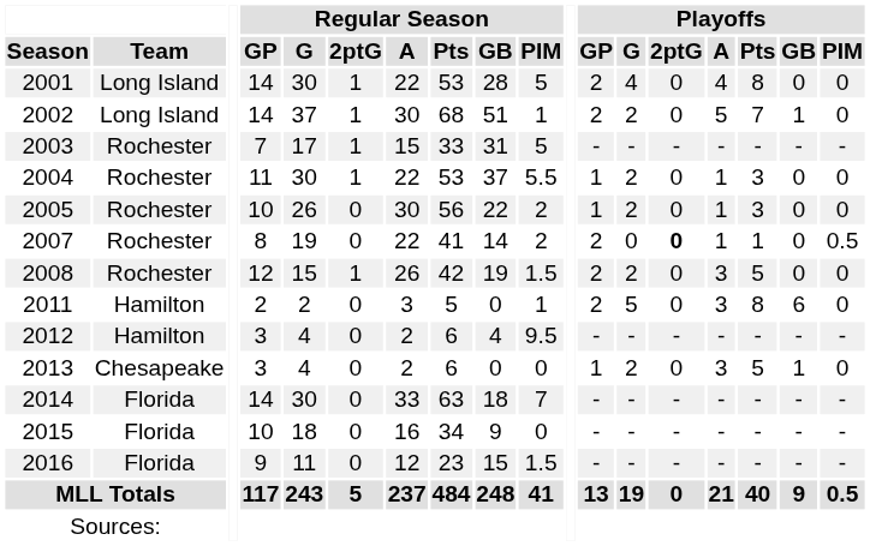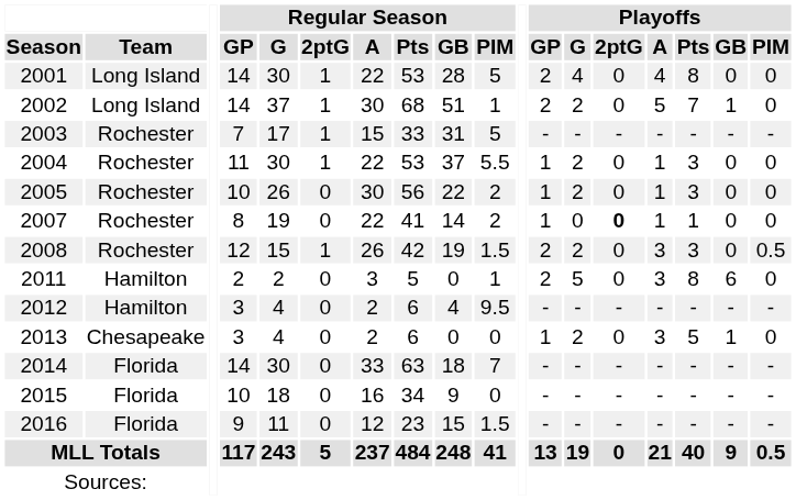 <table style="text-align:center">
 <tr ALIGN="center" bgcolor="#e0e0e0">
 <th colspan="2" bgcolor="#ffffff"> </th>
 <th rowspan="99" bgcolor="#ffffff"> </th>
 <th colspan="7">Regular Season</th>
 <th rowspan="99" bgcolor="#ffffff"> </th>
 <th colspan="7">Playoffs</th>
 </tr>
 <tr bgcolor="#e0e0e0">
 <th>Season</th>
 <th>Team</th>
 <th>GP</th>
 <th>G</th>
 <th>2ptG</th>
 <th>A</th>
 <th>Pts</th>
 <th>GB</th>
 <th>PIM</th>
 <th>GP</th>
 <th>G</th>
 <th>2ptG</th>
 <th>A</th>
 <th>Pts</th>
 <th>GB</th>
 <th>PIM</th>
 </tr>
 <tr bgcolor="#f0f0f0">
 <td>2001</td>
 <td>Long Island</td>
 <td>14</td>
 <td>30</td>
 <td>1</td>
 <td>22</td>
 <td>53</td>
 <td>28</td>
 <td>5</td>
 <td>2</td>
 <td>4</td>
 <td>0</td>
 <td>4</td>
 <td>8</td>
 <td>0</td>
 <td>0</td>
 </tr>
 <tr>
 <td>2002</td>
 <td>Long Island</td>
 <td>14</td>
 <td>37</td>
 <td>1</td>
 <td>30</td>
 <td>68</td>
 <td>51</td>
 <td>1</td>
 <td>2</td>
 <td>2</td>
 <td>0</td>
 <td>5</td>
 <td>7</td>
 <td>1</td>
 <td>0</td>
 </tr>
 <tr bgcolor="#f0f0f0">
 <td>2003</td>
 <td>Rochester</td>
 <td>7</td>
 <td>17</td>
 <td>1</td>
 <td>15</td>
 <td>33</td>
 <td>31</td>
 <td>5</td>
 <td>-</td>
 <td>-</td>
 <td>-</td>
 <td>-</td>
 <td>-</td>
 <td>-</td>
 <td>-</td>
 </tr>
 <tr>
 <td>2004</td>
 <td>Rochester</td>
 <td>11</td>
 <td>30</td>
 <td>1</td>
 <td>22</td>
 <td>53</td>
 <td>37</td>
 <td>5.5</td>
 <td>1</td>
 <td>2</td>
 <td>0</td>
 <td>1</td>
 <td>3</td>
 <td>0</td>
 <td>0</td>
 </tr>
 <tr bgcolor="#f0f0f0">
 <td>2005</td>
 <td>Rochester</td>
 <td>10</td>
 <td>26</td>
 <td>0</td>
 <td>30</td>
 <td>56</td>
 <td>22</td>
 <td>2</td>
 <td>1</td>
 <td>2</td>
 <td>0</td>
 <td>1</td>
 <td>3</td>
 <td>0</td>
 <td>0</td>
 </tr>
 <tr>
 <td>2007</td>
 <td>Rochester</td>
 <td>8</td>
 <td>19</td>
 <td>0</td>
 <td>22</td>
 <td>41</td>
 <td>14</td>
 <td>2</td>
-<td>2</td>
+<td>1</td>
 <td>0</td>
 <td><strong>0</strong></td>
 <td>1</td>
 <td>1</td>
 <td>0</td>
-<td>0.5</td>
+<td>0</td>
 </tr>
 <tr bgcolor="#f0f0f0">
 <td>2008</td>
 <td>Rochester</td>
 <td>12</td>
 <td>15</td>
 <td>1</td>
 <td>26</td>
 <td>42</td>
 <td>19</td>
 <td>1.5</td>
 <td>2</td>
 <td>2</td>
 <td>0</td>
 <td>3</td>
-<td>5</td>
+<td>3</td>
 <td>0</td>
-<td>0</td>
+<td>0.5</td>
 </tr>
 <tr>
 <td>2011</td>
 <td>Hamilton</td>
 <td>2</td>
 <td>2</td>
 <td>0</td>
 <td>3</td>
 <td>5</td>
 <td>0</td>
 <td>1</td>
 <td>2</td>
 <td>5</td>
 <td>0</td>
 <td>3</td>
 <td>8</td>
 <td>6</td>
 <td>0</td>
 </tr>
 <tr bgcolor="#f0f0f0">
 <td>2012</td>
 <td>Hamilton</td>
 <td>3</td>
 <td>4</td>
 <td>0</td>
 <td>2</td>
 <td>6</td>
 <td>4</td>
 <td>9.5</td>
 <td>-</td>
 <td>-</td>
 <td>-</td>
 <td>-</td>
 <td>-</td>
 <td>-</td>
 <td>-</td>
 </tr>
 <tr>
 <td>2013</td>
 <td>Chesapeake</td>
 <td>3</td>
 <td>4</td>
 <td>0</td>
 <td>2</td>
 <td>6</td>
 <td>0</td>
 <td>0</td>
 <td>1</td>
 <td>2</td>
 <td>0</td>
 <td>3</td>
 <td>5</td>
 <td>1</td>
 <td>0</td>
 </tr>
 <tr bgcolor="#f0f0f0">
 <td>2014</td>
 <td>Florida</td>
 <td>14</td>
 <td>30</td>
 <td>0</td>
 <td>33</td>
 <td>63</td>
 <td>18</td>
 <td>7</td>
 <td>-</td>
 <td>-</td>
 <td>-</td>
 <td>-</td>
 <td>-</td>
 <td>-</td>
 <td>-</td>
 </tr>
 <tr>
 <td>2015</td>
 <td>Florida</td>
 <td>10</td>
 <td>18</td>
 <td>0</td>
 <td>16</td>
 <td>34</td>
 <td>9</td>
 <td>0</td>
 <td>-</td>
 <td>-</td>
 <td>-</td>
 <td>-</td>
 <td>-</td>
 <td>-</td>
 <td>-</td>
 </tr>
 <tr bgcolor="#f0f0f0">
 <td>2016</td>
 <td>Florida</td>
 <td>9</td>
 <td>11</td>
 <td>0</td>
 <td>12</td>
 <td>23</td>
 <td>15</td>
 <td>1.5</td>
 <td>-</td>
 <td>-</td>
 <td>-</td>
 <td>-</td>
 <td>-</td>
 <td>-</td>
 <td>-</td>
 </tr>
 <tr bgcolor="#e0e0e0">
 <th colspan="2">MLL Totals</th>
 <th>117</th>
 <th>243</th>
 <th>5</th>
 <th>237</th>
 <th>484</th>
 <th>248</th>
 <th>41</th>
 <th>13</th>
 <th>19</th>
 <th>0</th>
 <th>21</th>
 <th>40</th>
 <th>9</th>
 <th>0.5</th>
 </tr>
 <tr>
 <td colspan="2">Sources:</td>
 </tr>
 </table>
